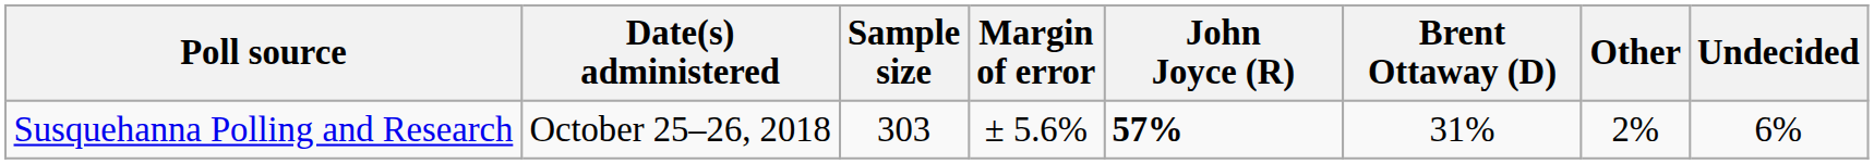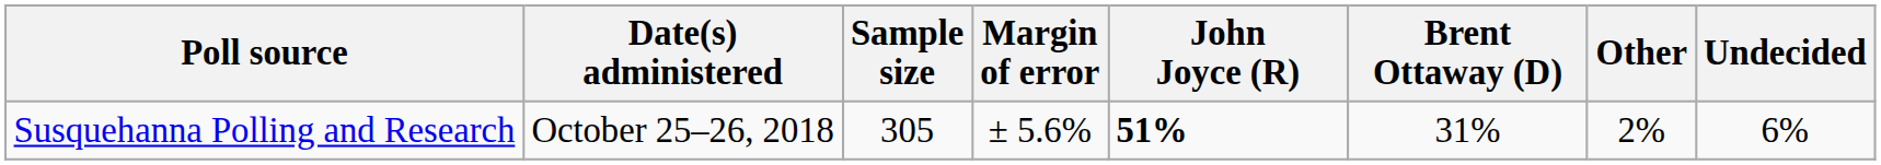 <table class="wikitable">
 <tr>
 <th>Poll source</th>
 <th>Date(s)<br>administered</th>
 <th>Sample<br>size</th>
 <th>Margin<br>of error</th>
 <th style="width:100px;">John<br>Joyce (R)</th>
 <th style="width:100px;">Brent<br>Ottaway (D)</th>
 <th>Other</th>
 <th>Undecided</th>
 </tr>
 <tr>
 <td><a href='#'>Susquehanna Polling and Research</a></td>
 <td align=center>October 25–26, 2018</td>
-<td align=center>303</td>
+<td align=center>305</td>
 <td align=center>± 5.6%</td>
-<td><strong>57%</strong></td>
+<td><strong>51%</strong></td>
 <td align=center>31%</td>
 <td align=center>2%</td>
 <td align=center>6%</td>
 </tr>
 </table>
